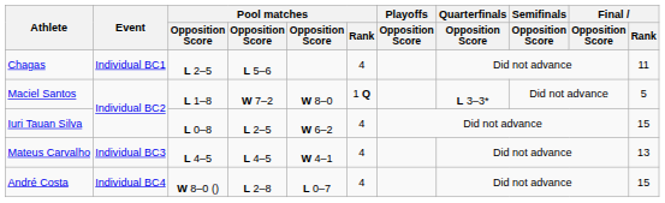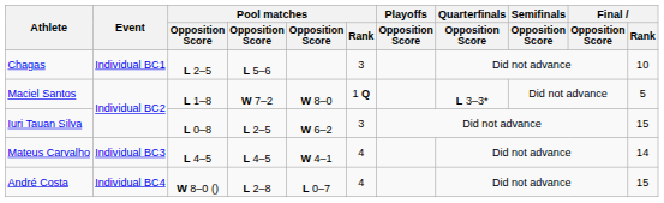 <table class=wikitable style="font-size:90%">
 <tr>
 <th rowspan="2">Athlete</th>
 <th rowspan="2">Event</th>
 <th colspan="4">Pool matches</th>
 <th>Playoffs</th>
 <th>Quarterfinals</th>
 <th>Semifinals</th>
 <th colspan="2">Final / </th>
 </tr>
 <tr style="font-size:95%">
 <th>Opposition<br>Score</th>
 <th>Opposition<br>Score</th>
 <th>Opposition<br>Score</th>
 <th>Rank</th>
 <th>Opposition<br>Score</th>
 <th>Opposition<br>Score</th>
 <th>Opposition<br>Score</th>
 <th>Opposition<br>Score</th>
 <th>Rank</th>
 </tr>
 <tr align=center>
 <td align=left><a href='#'> Chagas</a></td>
 <td align=left><a href='#'>Individual BC1</a></td>
 <td><br><strong>L</strong> 2–5</td>
 <td><br><strong>L</strong> 5–6</td>
 <td></td>
-<td>4</td>
+<td>3</td>
 <td></td>
 <td colspan=3>Did not advance</td>
-<td>11</td>
+<td>10</td>
 </tr>
 <tr align=center>
 <td align=left><a href='#'>Maciel Santos</a></td>
 <td align=left rowspan=2><a href='#'>Individual BC2</a></td>
 <td><br><strong>L</strong> 1–8</td>
 <td><br><strong>W</strong> 7–2</td>
 <td><br><strong>W</strong> 8–0</td>
 <td>1 <strong>Q</strong></td>
 <td></td>
 <td><br><strong>L</strong> 3–3*</td>
 <td colspan=2>Did not advance</td>
 <td>5</td>
 </tr>
 <tr align=center>
 <td align=left><a href='#'>Iuri Tauan Silva</a></td>
 <td><br><strong>L</strong> 0–8</td>
 <td><br><strong>L</strong> 2–5</td>
 <td><br><strong>W</strong> 6–2</td>
-<td>4</td>
+<td>3</td>
 <td colspan=4>Did not advance</td>
 <td>15</td>
 </tr>
 <tr align=center>
 <td align=left><a href='#'>Mateus Carvalho</a></td>
 <td align=left><a href='#'>Individual BC3</a></td>
 <td><br><strong>L</strong> 4–5</td>
 <td><br><strong>L</strong> 4–5</td>
 <td><br><strong>W</strong> 4–1</td>
 <td>4</td>
 <td></td>
 <td colspan=3>Did not advance</td>
-<td>13</td>
+<td>14</td>
 </tr>
 <tr align=center>
 <td align=left><a href='#'>André Costa</a></td>
 <td align=left><a href='#'>Individual BC4</a></td>
 <td><br><strong>W</strong> 8–0 ()</td>
 <td><br><strong>L</strong> 2–8</td>
 <td><br><strong>L</strong> 0–7</td>
 <td>4</td>
 <td></td>
 <td colspan=3>Did not advance</td>
 <td>15</td>
 </tr>
 </table>
